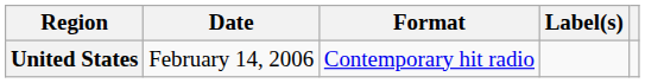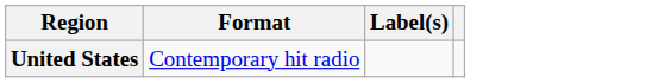 <table class="wikitable plainrowheaders" border="1">
 <tr>
 <th scope="col">Region</th>
-<th scope="col">Date</th>
 <th scope="col">Format</th>
 <th scope="col">Label(s)</th>
 <th scope="col"></th>
 </tr>
 <tr>
 <th scope="row">United States</th>
-<td>February 14, 2006</td>
 <td><a href='#'>Contemporary hit radio</a></td>
 <td></td>
 <td style="text-align:center;"></td>
 </tr>
 </table>
